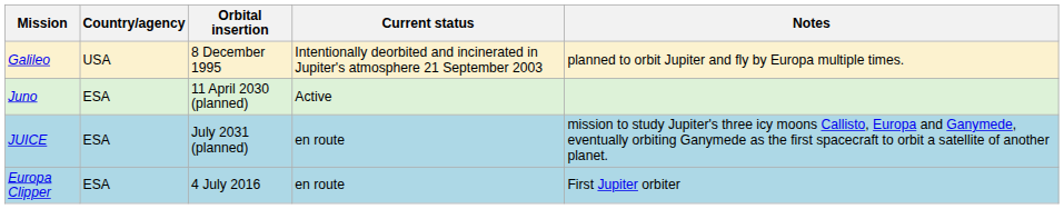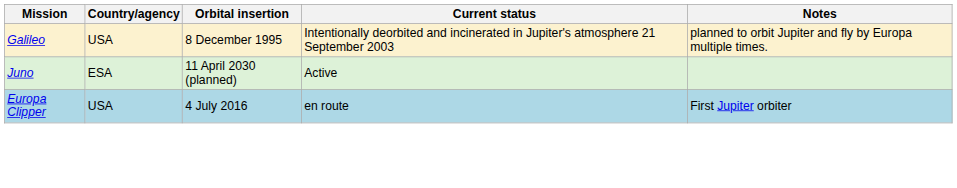 <table class='wikitable'>
 <tr>
 <th>Mission</th>
 <th>Country/agency</th>
 <th>Orbital insertion</th>
 <th>Current status</th>
 <th>Notes</th>
 </tr>
 <tr style="background:#FCF2CF">
 <td><em><a href='#'>Galileo</a></em></td>
 <td> USA</td>
 <td>8 December 1995</td>
 <td>Intentionally deorbited and incinerated in Jupiter's atmosphere 21 September 2003</td>
 <td>planned to orbit Jupiter and fly by Europa multiple times.</td>
 </tr>
 <tr style="background:#ddf2d8">
 <td><em><a href='#'>Juno</a></em></td>
 <td> ESA</td>
 <td>11 April 2030 (planned)</td>
 <td>Active</td>
 <td></td>
 </tr>
 <tr style="background:#add8e6">
-<td><em><a href='#'>JUICE</a></em></td>
-<td> ESA</td>
-<td>July 2031 (planned)</td>
-<td>en route</td>
-<td>mission to study Jupiter's three icy moons <a href='#'>Callisto</a>, <a href='#'>Europa</a> and <a href='#'>Ganymede</a>, eventually orbiting Ganymede as the first spacecraft to orbit a satellite of another planet.</td>
-</tr>
-<tr style="background:#add8e6">
 <td><em><a href='#'>Europa Clipper</a></em></td>
-<td> ESA</td>
+<td> USA</td>
 <td>4 July 2016</td>
 <td>en route</td>
 <td>First <a href='#'>Jupiter</a> orbiter</td>
 </tr>
 </table>
